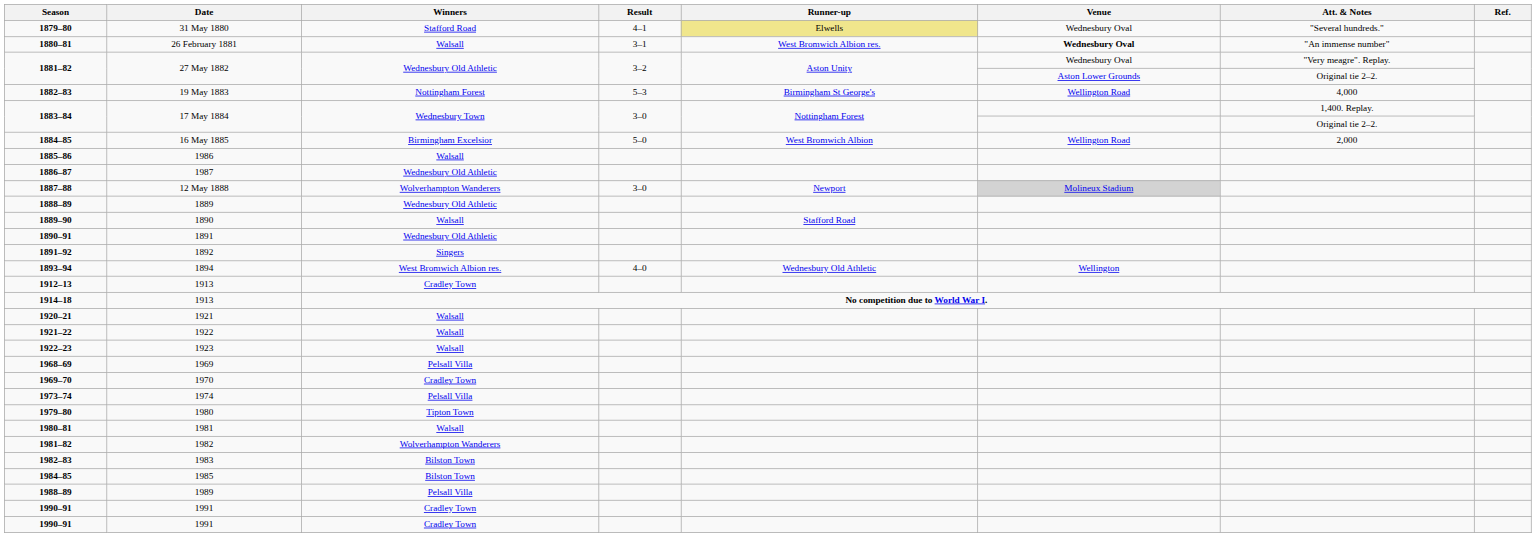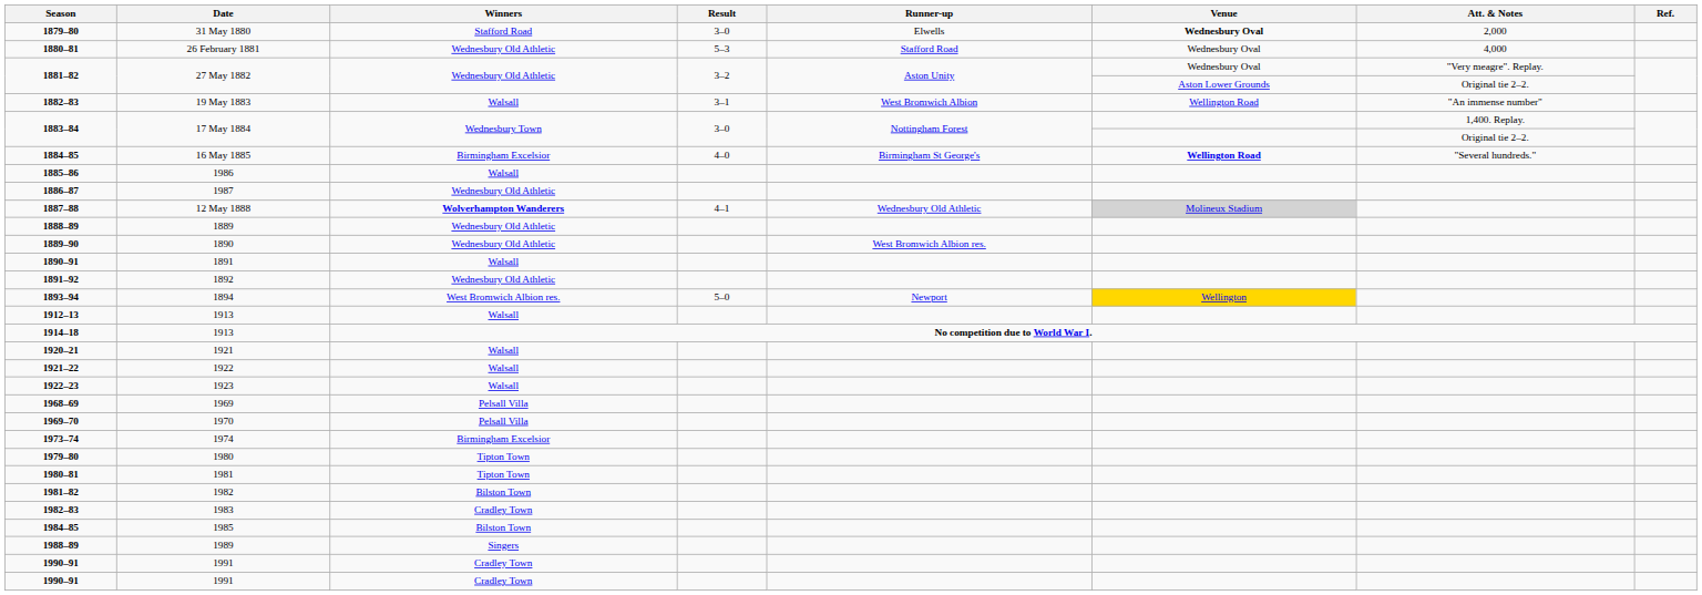 <table class="wikitable" style="text-align: center; width: 100%; font-size: 12px">
 <tr>
 <th>Season</th>
 <th>Date</th>
 <th>Winners</th>
 <th>Result</th>
 <th>Runner-up</th>
 <th>Venue</th>
 <th>Att. & Notes</th>
 <th>Ref.</th>
 </tr>
 <tr>
 <td><strong>1879–80</strong></td>
 <td>31 May 1880</td>
 <td><a href='#'>Stafford Road</a></td>
-<td>4–1</td>
-<td style="background: khaki;">Elwells</td>
-<td>Wednesbury Oval</td>
-<td>"Several hundreds."</td>
+<td>3–0</td>
+<td>Elwells</td>
+<td><strong>Wednesbury Oval</strong></td>
+<td>2,000</td>
 <td></td>
 </tr>
 <tr>
 <td><strong>1880–81</strong></td>
 <td>26 February 1881</td>
-<td><a href='#'>Walsall</a></td>
-<td>3–1</td>
-<td><a href='#'>West Bromwich Albion res.</a></td>
-<td><strong>Wednesbury Oval</strong></td>
-<td>"An immense number"</td>
+<td><a href='#'>Wednesbury Old Athletic</a></td>
+<td>5–3</td>
+<td><a href='#'>Stafford Road</a></td>
+<td>Wednesbury Oval</td>
+<td>4,000</td>
 <td></td>
 </tr>
 <tr>
 <td rowspan=2><strong>1881–82</strong></td>
 <td rowspan=2>27 May 1882</td>
 <td rowspan=2><a href='#'>Wednesbury Old Athletic</a></td>
 <td rowspan=2>3–2</td>
 <td rowspan=2><a href='#'>Aston Unity</a></td>
 <td>Wednesbury Oval</td>
 <td>"Very meagre". Replay.</td>
 <td rowspan=2></td>
 </tr>
 <tr>
 <td><a href='#'>Aston Lower Grounds</a></td>
 <td>Original tie 2–2.</td>
 </tr>
 <tr>
 <td><strong>1882–83</strong></td>
 <td>19 May 1883</td>
-<td><a href='#'>Nottingham Forest</a></td>
-<td>5–3</td>
-<td><a href='#'>Birmingham St George's</a></td>
+<td><a href='#'>Walsall</a></td>
+<td>3–1</td>
+<td><a href='#'>West Bromwich Albion</a></td>
 <td><a href='#'>Wellington Road</a></td>
-<td>4,000</td>
+<td>"An immense number"</td>
 <td></td>
 </tr>
 <tr>
 <td rowspan=2><strong>1883–84</strong></td>
 <td rowspan=2>17 May 1884</td>
 <td rowspan=2><a href='#'>Wednesbury Town</a></td>
 <td rowspan=2>3–0</td>
 <td rowspan=2><a href='#'>Nottingham Forest</a></td>
 <td></td>
 <td>1,400. Replay.</td>
 <td rowspan=2></td>
 </tr>
 <tr>
 <td></td>
 <td>Original tie 2–2.</td>
 </tr>
 <tr>
 <td><strong>1884–85</strong></td>
 <td>16 May 1885</td>
 <td><a href='#'>Birmingham Excelsior</a></td>
-<td>5–0</td>
-<td><a href='#'>West Bromwich Albion</a></td>
-<td><a href='#'>Wellington Road</a></td>
-<td>2,000</td>
+<td>4–0</td>
+<td><a href='#'>Birmingham St George's</a></td>
+<td><strong><a href='#'>Wellington Road</a></strong></td>
+<td>"Several hundreds."</td>
 <td></td>
 </tr>
 <tr>
 <td><strong>1885–86</strong></td>
 <td>1986</td>
 <td><a href='#'>Walsall</a></td>
 <td></td>
 <td></td>
 <td></td>
 <td></td>
 <td></td>
 </tr>
 <tr>
 <td><strong>1886–87</strong></td>
 <td>1987</td>
 <td><a href='#'>Wednesbury Old Athletic</a></td>
 <td></td>
 <td></td>
 <td></td>
 <td></td>
 <td></td>
 </tr>
 <tr>
 <td><strong>1887–88</strong></td>
 <td>12 May 1888</td>
-<td><a href='#'>Wolverhampton Wanderers</a></td>
-<td>3–0</td>
-<td><a href='#'>Newport</a></td>
+<td><strong><a href='#'>Wolverhampton Wanderers</a></strong></td>
+<td>4–1</td>
+<td><a href='#'>Wednesbury Old Athletic</a></td>
 <td style="background: lightgrey;"><a href='#'>Molineux Stadium</a></td>
 <td></td>
 <td></td>
 </tr>
 <tr>
 <td><strong>1888–89</strong></td>
 <td>1889</td>
 <td><a href='#'>Wednesbury Old Athletic</a></td>
 <td></td>
 <td></td>
 <td></td>
 <td></td>
 <td></td>
 </tr>
 <tr>
 <td><strong>1889–90</strong></td>
 <td>1890</td>
-<td><a href='#'>Walsall</a></td>
+<td><a href='#'>Wednesbury Old Athletic</a></td>
 <td></td>
-<td><a href='#'>Stafford Road</a></td>
+<td><a href='#'>West Bromwich Albion res.</a></td>
 <td></td>
 <td></td>
 <td></td>
 </tr>
 <tr>
 <td><strong>1890–91</strong></td>
 <td>1891</td>
-<td><a href='#'>Wednesbury Old Athletic</a></td>
+<td><a href='#'>Walsall</a></td>
 <td></td>
 <td></td>
 <td></td>
 <td></td>
 <td></td>
 </tr>
 <tr>
 <td><strong>1891–92</strong></td>
 <td>1892</td>
-<td><a href='#'>Singers</a></td>
+<td><a href='#'>Wednesbury Old Athletic</a></td>
 <td></td>
 <td></td>
 <td></td>
 <td></td>
 <td></td>
 </tr>
 <tr>
 <td><strong>1893–94</strong></td>
 <td>1894</td>
 <td><a href='#'>West Bromwich Albion res.</a></td>
-<td>4–0</td>
-<td><a href='#'>Wednesbury Old Athletic</a></td>
-<td><a href='#'>Wellington</a></td>
+<td>5–0</td>
+<td><a href='#'>Newport</a></td>
+<td style="background: gold;"><a href='#'>Wellington</a></td>
 <td></td>
 <td></td>
 </tr>
 <tr>
 <td><strong>1912–13</strong></td>
 <td>1913</td>
-<td><a href='#'>Cradley Town</a></td>
+<td><a href='#'>Walsall</a></td>
 <td></td>
 <td></td>
 <td></td>
 <td></td>
 <td></td>
 </tr>
 <tr>
 <td><strong>1914–18</strong></td>
 <td>1913</td>
 <td colspan=7><strong>No competition due to <a href='#'>World War I</a>.</strong></td>
 </tr>
 <tr>
 <td><strong>1920–21</strong></td>
 <td>1921</td>
 <td><a href='#'>Walsall</a></td>
 <td></td>
 <td></td>
 <td></td>
 <td></td>
 <td></td>
 </tr>
 <tr>
 <td><strong>1921–22</strong></td>
 <td>1922</td>
 <td><a href='#'>Walsall</a></td>
 <td></td>
 <td></td>
 <td></td>
 <td></td>
 <td></td>
 </tr>
 <tr>
 <td><strong>1922–23</strong></td>
 <td>1923</td>
 <td><a href='#'>Walsall</a></td>
 <td></td>
 <td></td>
 <td></td>
 <td></td>
 <td></td>
 </tr>
 <tr>
 <td><strong>1968–69</strong></td>
 <td>1969</td>
 <td><a href='#'>Pelsall Villa</a></td>
 <td></td>
 <td></td>
 <td></td>
 <td></td>
 <td></td>
 </tr>
 <tr>
 <td><strong>1969–70</strong></td>
 <td>1970</td>
-<td><a href='#'>Cradley Town</a></td>
+<td><a href='#'>Pelsall Villa</a></td>
 <td></td>
 <td></td>
 <td></td>
 <td></td>
 <td></td>
 </tr>
 <tr>
 <td><strong>1973–74</strong></td>
 <td>1974</td>
-<td><a href='#'>Pelsall Villa</a></td>
+<td><a href='#'>Birmingham Excelsior</a></td>
 <td></td>
 <td></td>
 <td></td>
 <td></td>
 <td></td>
 </tr>
 <tr>
 <td><strong>1979–80</strong></td>
 <td>1980</td>
 <td><a href='#'>Tipton Town</a></td>
 <td></td>
 <td></td>
 <td></td>
 <td></td>
 <td></td>
 </tr>
 <tr>
 <td><strong>1980–81</strong></td>
 <td>1981</td>
-<td><a href='#'>Walsall</a></td>
+<td><a href='#'>Tipton Town</a></td>
 <td></td>
 <td></td>
 <td></td>
 <td></td>
 <td></td>
 </tr>
 <tr>
 <td><strong>1981–82</strong></td>
 <td>1982</td>
-<td><a href='#'>Wolverhampton Wanderers</a></td>
+<td><a href='#'>Bilston Town</a></td>
 <td></td>
 <td></td>
 <td></td>
 <td></td>
 <td></td>
 </tr>
 <tr>
 <td><strong>1982–83</strong></td>
 <td>1983</td>
-<td><a href='#'>Bilston Town</a></td>
+<td><a href='#'>Cradley Town</a></td>
 <td></td>
 <td></td>
 <td></td>
 <td></td>
 <td></td>
 </tr>
 <tr>
 <td><strong>1984–85</strong></td>
 <td>1985</td>
 <td><a href='#'>Bilston Town</a></td>
 <td></td>
 <td></td>
 <td></td>
 <td></td>
 <td></td>
 </tr>
 <tr>
 <td><strong>1988–89</strong></td>
 <td>1989</td>
-<td><a href='#'>Pelsall Villa</a></td>
+<td><a href='#'>Singers</a></td>
 <td></td>
 <td></td>
 <td></td>
 <td></td>
 <td></td>
 </tr>
 <tr>
 <td><strong>1990–91</strong></td>
 <td>1991</td>
 <td><a href='#'>Cradley Town</a></td>
 <td></td>
 <td></td>
 <td></td>
 <td></td>
 <td></td>
 </tr>
 <tr>
 <td><strong>1990–91</strong></td>
 <td>1991</td>
 <td><a href='#'>Cradley Town</a></td>
 <td></td>
 <td></td>
 <td></td>
 <td></td>
 <td></td>
 </tr>
 </table>
